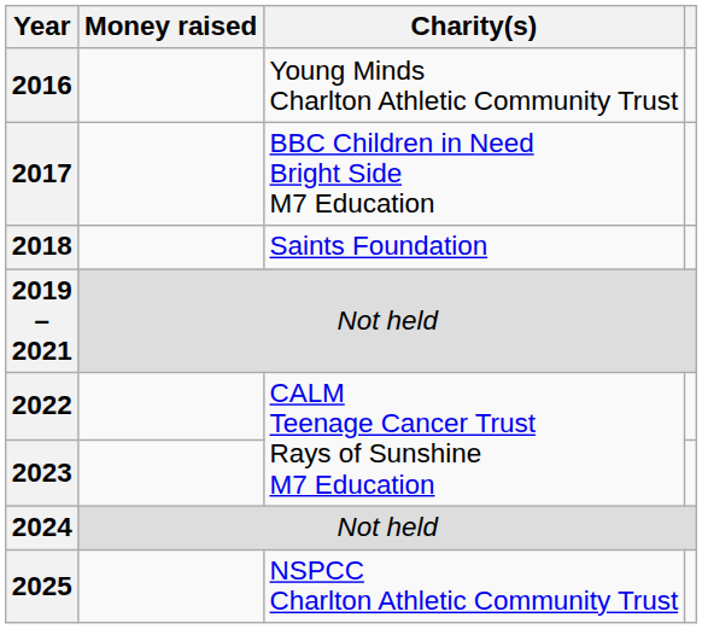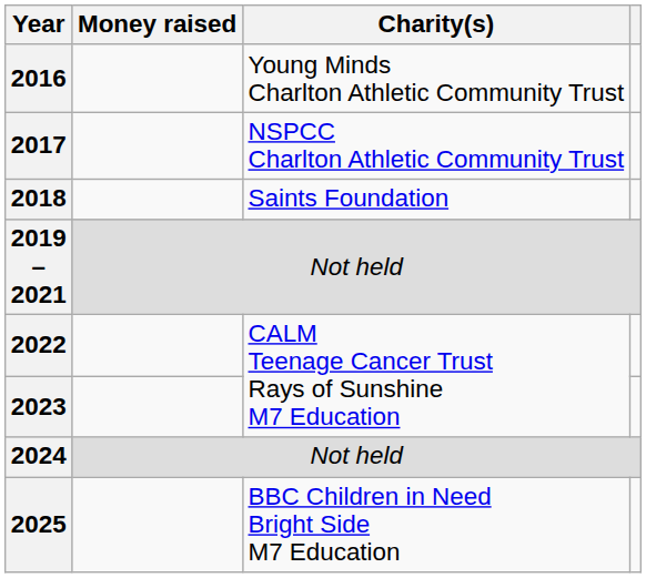 <table class="wikitable sortable" style="text-align:center">
 <tr>
 <th>Year</th>
 <th>Money raised</th>
 <th>Charity(s)</th>
 <th></th>
 </tr>
 <tr>
 <th>2016</th>
 <td><strong></strong></td>
 <td align=left>Young Minds<br>Charlton Athletic Community Trust</td>
 <td></td>
 </tr>
 <tr>
 <th>2017</th>
 <td><strong></strong></td>
-<td align=left><a href='#'>BBC Children in Need</a><br><a href='#'>Bright Side</a><br>M7 Education</td>
+<td align=left><a href='#'>NSPCC</a><br><a href='#'>Charlton Athletic Community Trust</a></td>
 <td></td>
 </tr>
 <tr>
 <th>2018</th>
 <td><strong></strong></td>
 <td align=left><a href='#'>Saints Foundation</a></td>
 <td></td>
 </tr>
 <tr>
 <th>2019<br>–<br>2021</th>
 <td align=center colspan=3 style="background:#DDDDDD;"><em>Not held</em></td>
 </tr>
 <tr>
 <th>2022</th>
 <td><strong></strong></td>
 <td align=left rowspan=2><a href='#'>CALM</a><br><a href='#'>Teenage Cancer Trust</a><br>Rays of Sunshine<br><a href='#'>M7 Education</a></td>
 <td></td>
 </tr>
 <tr>
 <th>2023</th>
 <td><strong></strong></td>
 <td></td>
 </tr>
 <tr>
 <th>2024</th>
 <td align=center colspan=3 style="background:#DDDDDD;"><em>Not held</em></td>
 </tr>
 <tr>
 <th>2025</th>
 <td><strong></strong></td>
-<td align=left><a href='#'>NSPCC</a><br><a href='#'>Charlton Athletic Community Trust</a></td>
+<td align=left><a href='#'>BBC Children in Need</a><br><a href='#'>Bright Side</a><br>M7 Education</td>
 <td></td>
 </tr>
 </table>
